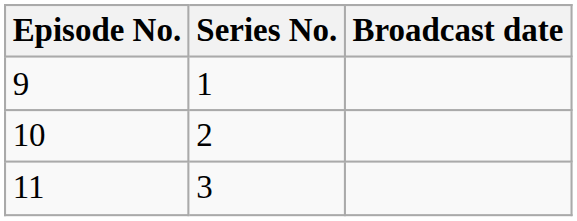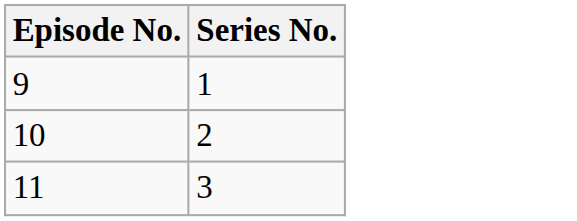 <table class="wikitable">
 <tr>
 <th>Episode No.</th>
 <th>Series No.</th>
-<th>Broadcast date</th>
 </tr>
 <tr>
 <td>9</td>
 <td>1</td>
-<td></td>
 </tr>
 <tr>
 <td>10</td>
 <td>2</td>
-<td></td>
 </tr>
 <tr>
 <td>11</td>
 <td>3</td>
-<td></td>
 </tr>
 </table>
